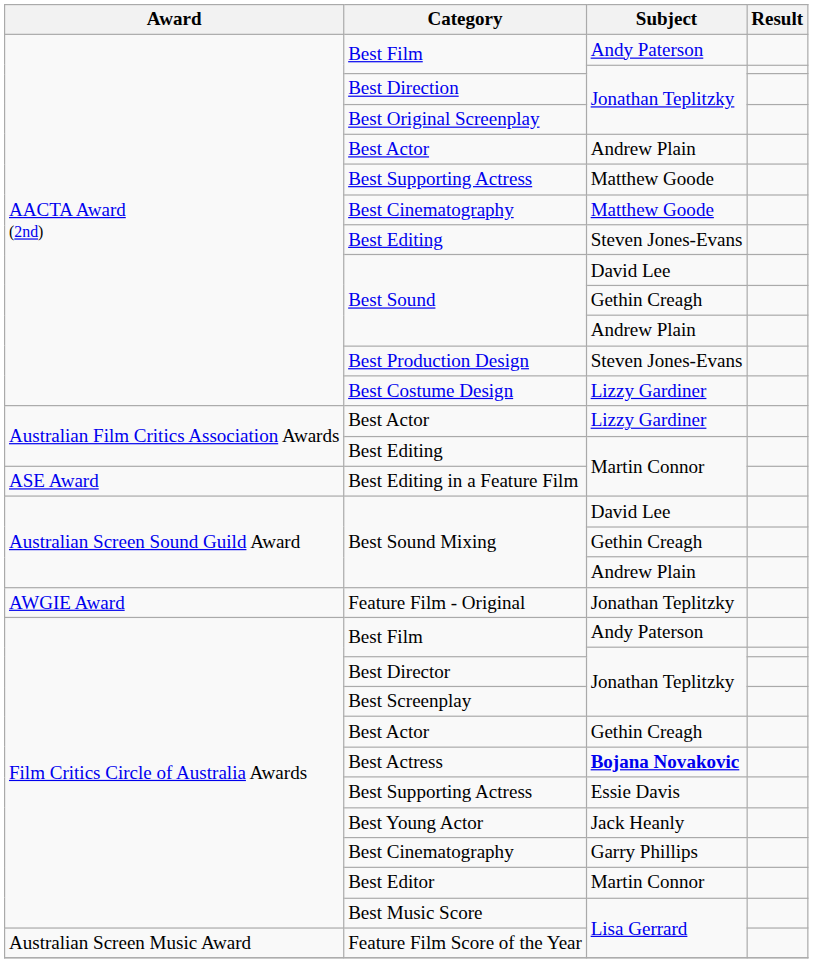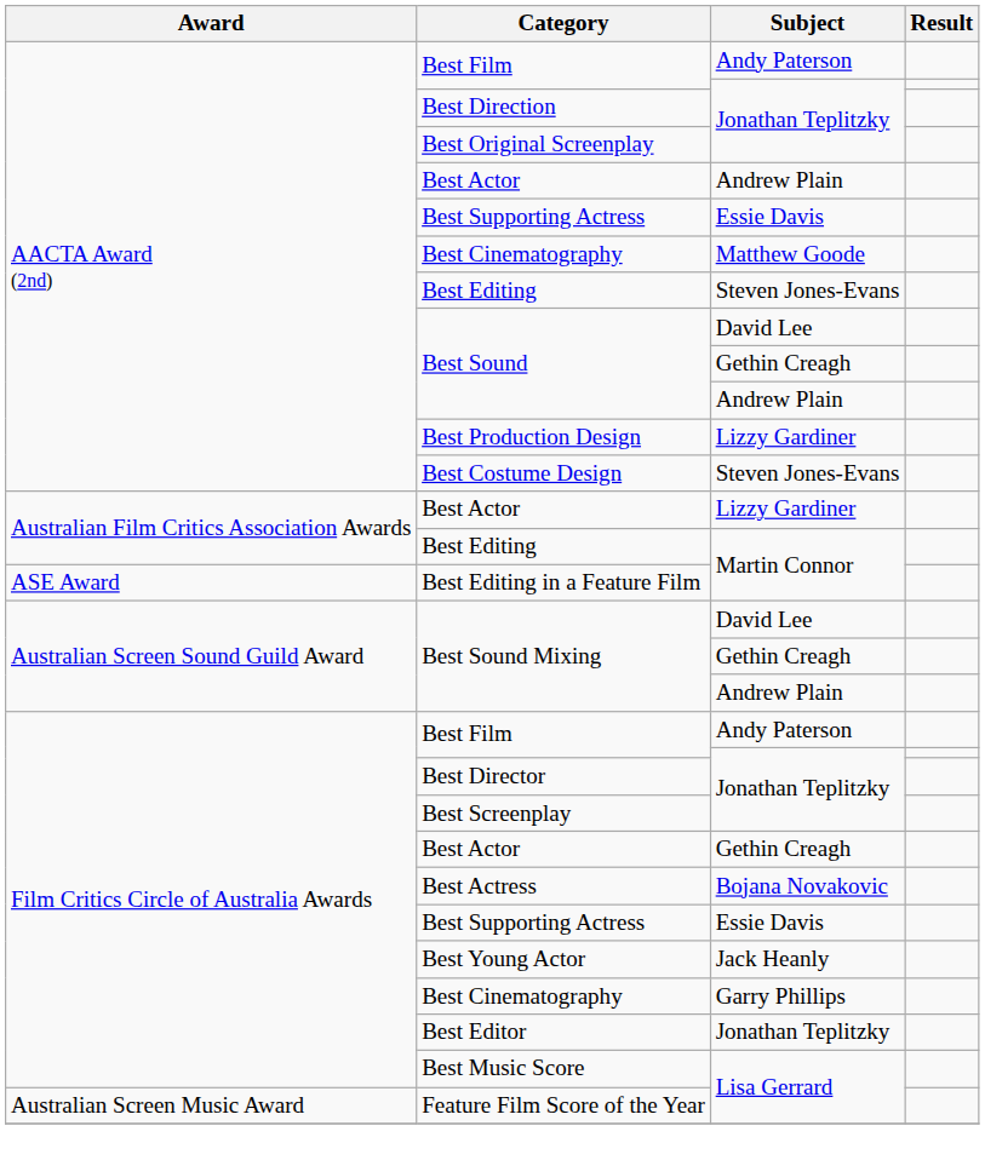 <table class="wikitable">
 <tr>
 <th>Award</th>
 <th>Category</th>
 <th>Subject</th>
 <th>Result</th>
 </tr>
 <tr>
 <td rowspan=13><a href='#'>AACTA Award</a><br><small>(<a href='#'>2nd</a>)</small></td>
 <td rowspan=2><a href='#'>Best Film</a></td>
 <td><a href='#'>Andy Paterson</a></td>
 <td></td>
 </tr>
 <tr>
 <td rowspan=3><a href='#'>Jonathan Teplitzky</a></td>
 <td></td>
 </tr>
 <tr>
 <td><a href='#'>Best Direction</a></td>
 <td></td>
 </tr>
 <tr>
 <td><a href='#'>Best Original Screenplay</a></td>
 <td></td>
 </tr>
 <tr>
 <td><a href='#'>Best Actor</a></td>
 <td>Andrew Plain</td>
 <td></td>
 </tr>
 <tr>
 <td><a href='#'>Best Supporting Actress</a></td>
-<td>Matthew Goode</td>
+<td><a href='#'>Essie Davis</a></td>
 <td></td>
 </tr>
 <tr>
 <td><a href='#'>Best Cinematography</a></td>
 <td><a href='#'>Matthew Goode</a></td>
 <td></td>
 </tr>
 <tr>
 <td><a href='#'>Best Editing</a></td>
 <td>Steven Jones-Evans</td>
 <td></td>
 </tr>
 <tr>
 <td rowspan=3><a href='#'>Best Sound</a></td>
 <td>David Lee</td>
 <td></td>
 </tr>
 <tr>
 <td>Gethin Creagh</td>
 <td></td>
 </tr>
 <tr>
 <td>Andrew Plain</td>
 <td></td>
 </tr>
 <tr>
 <td><a href='#'>Best Production Design</a></td>
-<td>Steven Jones-Evans</td>
+<td><a href='#'>Lizzy Gardiner</a></td>
 <td></td>
 </tr>
 <tr>
 <td><a href='#'>Best Costume Design</a></td>
-<td><a href='#'>Lizzy Gardiner</a></td>
+<td>Steven Jones-Evans</td>
 <td></td>
 </tr>
 <tr>
 <td rowspan=2><a href='#'>Australian Film Critics Association</a> Awards</td>
 <td>Best Actor</td>
 <td><a href='#'>Lizzy Gardiner</a></td>
 <td></td>
 </tr>
 <tr>
 <td>Best Editing</td>
 <td rowspan=2>Martin Connor</td>
 <td></td>
 </tr>
 <tr>
 <td><a href='#'>ASE Award</a></td>
 <td>Best Editing in a Feature Film</td>
 <td></td>
 </tr>
 <tr>
 <td rowspan=3><a href='#'>Australian Screen Sound Guild</a> Award</td>
 <td rowspan=3>Best Sound Mixing</td>
 <td>David Lee</td>
 <td></td>
 </tr>
 <tr>
 <td>Gethin Creagh</td>
 <td></td>
 </tr>
 <tr>
 <td>Andrew Plain</td>
 <td></td>
 </tr>
 <tr>
-<td><a href='#'>AWGIE Award</a></td>
-<td>Feature Film - Original</td>
-<td>Jonathan Teplitzky</td>
-<td></td>
-</tr>
-<tr>
 <td rowspan=11><a href='#'>Film Critics Circle of Australia</a> Awards</td>
 <td rowspan=2>Best Film</td>
 <td>Andy Paterson</td>
 <td></td>
 </tr>
 <tr>
 <td rowspan=3>Jonathan Teplitzky</td>
 <td></td>
 </tr>
 <tr>
 <td>Best Director</td>
 <td></td>
 </tr>
 <tr>
 <td>Best Screenplay</td>
 <td></td>
 </tr>
 <tr>
 <td>Best Actor</td>
 <td>Gethin Creagh</td>
 <td></td>
 </tr>
 <tr>
 <td>Best Actress</td>
-<td><strong><a href='#'>Bojana Novakovic</a></strong></td>
+<td><a href='#'>Bojana Novakovic</a></td>
 <td></td>
 </tr>
 <tr>
 <td>Best Supporting Actress</td>
 <td>Essie Davis</td>
 <td></td>
 </tr>
 <tr>
 <td>Best Young Actor</td>
 <td>Jack Heanly</td>
 <td></td>
 </tr>
 <tr>
 <td>Best Cinematography</td>
 <td>Garry Phillips</td>
 <td></td>
 </tr>
 <tr>
 <td>Best Editor</td>
-<td>Martin Connor</td>
+<td>Jonathan Teplitzky</td>
 <td></td>
 </tr>
 <tr>
 <td>Best Music Score</td>
 <td rowspan=2><a href='#'>Lisa Gerrard</a></td>
 <td></td>
 </tr>
 <tr>
 <td>Australian Screen Music Award</td>
 <td>Feature Film Score of the Year</td>
 <td></td>
 </tr>
 <tr>
 </tr>
 </table>
